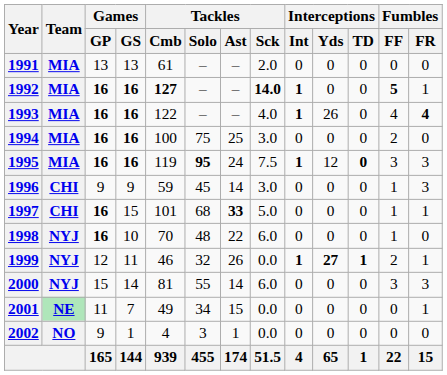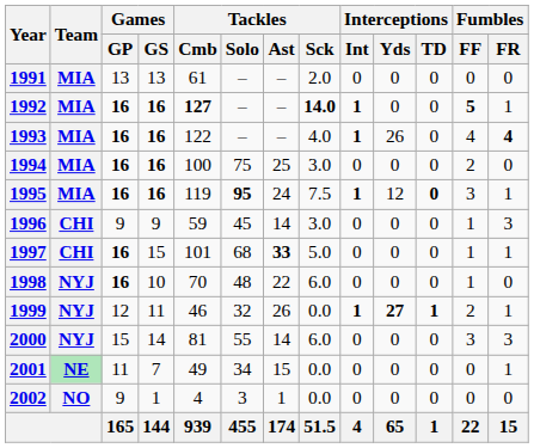 <table class="wikitable sortable" style="text-align: center;">
 <tr>
 <th rowspan="2">Year</th>
 <th rowspan="2">Team</th>
 <th colspan="2">Games</th>
 <th colspan="4">Tackles</th>
 <th colspan="3">Interceptions</th>
 <th colspan="2">Fumbles</th>
 </tr>
 <tr>
 <th>GP</th>
 <th>GS</th>
 <th>Cmb</th>
 <th>Solo</th>
 <th>Ast</th>
 <th>Sck</th>
 <th>Int</th>
 <th>Yds</th>
 <th>TD</th>
 <th>FF</th>
 <th>FR</th>
 </tr>
 <tr>
 <th><a href='#'>1991</a></th>
 <th><a href='#'>MIA</a></th>
 <td>13</td>
 <td>13</td>
 <td>61</td>
 <td>–</td>
 <td>–</td>
 <td>2.0</td>
 <td>0</td>
 <td>0</td>
 <td>0</td>
 <td>0</td>
 <td>0</td>
 </tr>
 <tr>
 <th><a href='#'>1992</a></th>
 <th><a href='#'>MIA</a></th>
 <td><strong>16</strong></td>
 <td><strong>16</strong></td>
 <td><strong>127</strong></td>
 <td>–</td>
 <td>–</td>
 <td><strong>14.0</strong></td>
 <td><strong>1</strong></td>
 <td>0</td>
 <td>0</td>
 <td><strong>5</strong></td>
 <td>1</td>
 </tr>
 <tr>
 <th><a href='#'>1993</a></th>
 <th><a href='#'>MIA</a></th>
 <td><strong>16</strong></td>
 <td><strong>16</strong></td>
 <td>122</td>
 <td>–</td>
 <td>–</td>
 <td>4.0</td>
 <td><strong>1</strong></td>
 <td>26</td>
 <td>0</td>
 <td>4</td>
 <td><strong>4</strong></td>
 </tr>
 <tr>
 <th><a href='#'>1994</a></th>
 <th><a href='#'>MIA</a></th>
 <td><strong>16</strong></td>
 <td><strong>16</strong></td>
 <td>100</td>
 <td>75</td>
 <td>25</td>
 <td>3.0</td>
 <td>0</td>
 <td>0</td>
 <td>0</td>
 <td>2</td>
 <td>0</td>
 </tr>
 <tr>
 <th><a href='#'>1995</a></th>
 <th><a href='#'>MIA</a></th>
 <td><strong>16</strong></td>
 <td><strong>16</strong></td>
 <td>119</td>
 <td><strong>95</strong></td>
 <td>24</td>
 <td>7.5</td>
 <td><strong>1</strong></td>
 <td>12</td>
 <td><strong>0</strong></td>
 <td>3</td>
-<td>3</td>
+<td>1</td>
 </tr>
 <tr>
 <th><a href='#'>1996</a></th>
 <th><a href='#'>CHI</a></th>
 <td>9</td>
 <td>9</td>
 <td>59</td>
 <td>45</td>
 <td>14</td>
 <td>3.0</td>
 <td>0</td>
 <td>0</td>
 <td>0</td>
 <td>1</td>
 <td>3</td>
 </tr>
 <tr>
 <th><a href='#'>1997</a></th>
 <th><a href='#'>CHI</a></th>
 <td><strong>16</strong></td>
 <td>15</td>
 <td>101</td>
 <td>68</td>
 <td><strong>33</strong></td>
 <td>5.0</td>
 <td>0</td>
 <td>0</td>
 <td>0</td>
 <td>1</td>
 <td>1</td>
 </tr>
 <tr>
 <th><a href='#'>1998</a></th>
 <th><a href='#'>NYJ</a></th>
 <td><strong>16</strong></td>
 <td>10</td>
 <td>70</td>
 <td>48</td>
 <td>22</td>
 <td>6.0</td>
 <td>0</td>
 <td>0</td>
 <td>0</td>
 <td>1</td>
 <td>0</td>
 </tr>
 <tr>
 <th><a href='#'>1999</a></th>
 <th><a href='#'>NYJ</a></th>
 <td>12</td>
 <td>11</td>
 <td>46</td>
 <td>32</td>
 <td>26</td>
 <td>0.0</td>
 <td><strong>1</strong></td>
 <td><strong>27</strong></td>
 <td><strong>1</strong></td>
 <td>2</td>
 <td>1</td>
 </tr>
 <tr>
 <th><a href='#'>2000</a></th>
 <th><a href='#'>NYJ</a></th>
 <td>15</td>
 <td>14</td>
 <td>81</td>
 <td>55</td>
 <td>14</td>
 <td>6.0</td>
 <td>0</td>
 <td>0</td>
 <td>0</td>
 <td>3</td>
 <td>3</td>
 </tr>
 <tr>
 <th><a href='#'>2001</a></th>
 <th style="background:#afe6ba;"><a href='#'>NE</a></th>
 <td>11</td>
 <td>7</td>
 <td>49</td>
 <td>34</td>
 <td>15</td>
 <td>0.0</td>
 <td>0</td>
 <td>0</td>
 <td>0</td>
 <td>0</td>
 <td>1</td>
 </tr>
 <tr>
 <th><a href='#'>2002</a></th>
 <th><a href='#'>NO</a></th>
 <td>9</td>
 <td>1</td>
 <td>4</td>
 <td>3</td>
 <td>1</td>
 <td>0.0</td>
 <td>0</td>
 <td>0</td>
 <td>0</td>
 <td>0</td>
 <td>0</td>
 </tr>
 <tr>
 <th colspan="2"></th>
 <th>165</th>
 <th>144</th>
 <th>939</th>
 <th>455</th>
 <th>174</th>
 <th>51.5</th>
 <th>4</th>
 <th>65</th>
 <th>1</th>
 <th>22</th>
 <th>15</th>
 </tr>
 </table>
